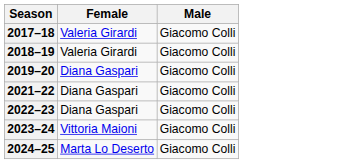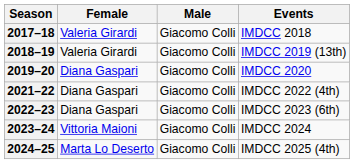 <table class="wikitable">
 <tr>
 <th scope="col">Season</th>
 <th scope="col">Female</th>
 <th scope="col">Male</th>
+<th scope="col">Events</th>
 </tr>
 <tr>
 <th scope="row">2017–18</th>
 <td><a href='#'>Valeria Girardi</a></td>
 <td>Giacomo Colli</td>
+<td><a href='#'>IMDCC</a> 2018 </td>
 </tr>
 <tr>
 <th scope="row">2018–19</th>
 <td>Valeria Girardi</td>
 <td>Giacomo Colli</td>
+<td><a href='#'>IMDCC 2019</a> (13th)</td>
 </tr>
 <tr>
 <th scope="row">2019–20</th>
 <td><a href='#'>Diana Gaspari</a></td>
 <td>Giacomo Colli</td>
+<td><a href='#'>IMDCC 2020</a> </td>
 </tr>
 <tr>
 <th scope="row">2021–22</th>
 <td>Diana Gaspari</td>
 <td>Giacomo Colli</td>
+<td>IMDCC 2022 (4th)</td>
 </tr>
 <tr>
 <th scope="row">2022–23</th>
 <td>Diana Gaspari</td>
 <td>Giacomo Colli</td>
+<td>IMDCC 2023 (6th)</td>
 </tr>
 <tr>
 <th scope="row">2023–24</th>
 <td><a href='#'>Vittoria Maioni</a></td>
 <td>Giacomo Colli</td>
+<td>IMDCC 2024 </td>
 </tr>
 <tr>
 <th scope="row">2024–25</th>
 <td><a href='#'>Marta Lo Deserto</a></td>
 <td>Giacomo Colli</td>
+<td>IMDCC 2025 (4th)</td>
 </tr>
 </table>
